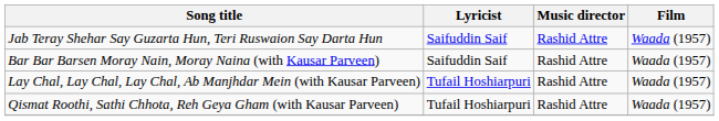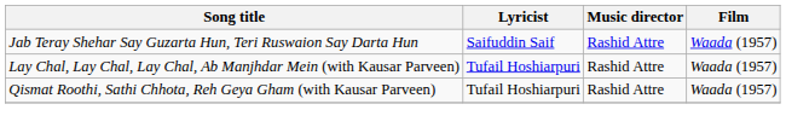 <table class = "wikitable">
 <tr>
 <th>Song title</th>
 <th>Lyricist</th>
 <th>Music director</th>
 <th>Film</th>
 </tr>
 <tr>
 <td><em>Jab Teray Shehar Say Guzarta Hun, Teri Ruswaion Say Darta Hun</em></td>
 <td><a href='#'>Saifuddin Saif</a></td>
 <td><a href='#'>Rashid Attre</a></td>
 <td><em><a href='#'>Waada</a></em> (1957)</td>
-</tr>
-<tr>
-<td><em>Bar Bar Barsen Moray Nain, Moray Naina</em> (with <a href='#'>Kausar Parveen</a>)</td>
-<td>Saifuddin Saif</td>
-<td>Rashid Attre</td>
-<td><em>Waada</em> (1957)</td>
 </tr>
 <tr>
 <td><em>Lay Chal, Lay Chal, Lay Chal, Ab Manjhdar Mein</em> (with Kausar Parveen)</td>
 <td><a href='#'>Tufail Hoshiarpuri</a></td>
 <td>Rashid Attre</td>
 <td><em>Waada</em> (1957)</td>
 </tr>
 <tr>
 <td><em>Qismat Roothi, Sathi Chhota, Reh Geya Gham</em> (with Kausar Parveen)</td>
 <td>Tufail Hoshiarpuri</td>
 <td>Rashid Attre</td>
 <td><em>Waada</em> (1957)</td>
 </tr>
 <tr>
 </tr>
 </table>
